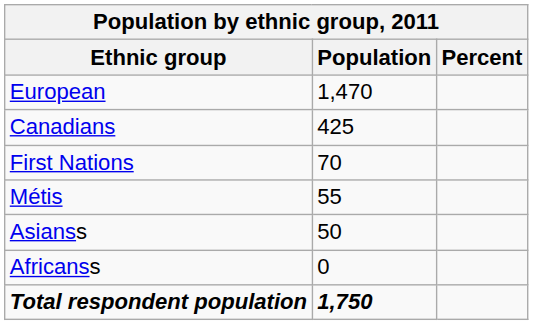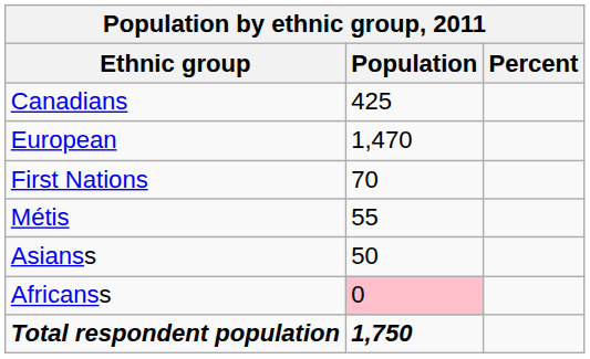 <table class="wikitable">
 <tr>
 <th colspan=3>Population by ethnic group, 2011</th>
 </tr>
 <tr>
 <th>Ethnic group</th>
 <th>Population</th>
 <th>Percent</th>
 </tr>
 <tr>
-<td><a href='#'>European</a></td>
-<td>1,470</td>
+<td><a href='#'>Canadians</a></td>
+<td>425</td>
 <td></td>
 </tr>
 <tr>
-<td><a href='#'>Canadians</a></td>
-<td>425</td>
+<td><a href='#'>European</a></td>
+<td>1,470</td>
 <td></td>
 </tr>
 <tr>
 <td><a href='#'>First Nations</a></td>
 <td>70</td>
 <td></td>
 </tr>
 <tr>
 <td><a href='#'>Métis</a></td>
 <td>55</td>
 <td></td>
 </tr>
 <tr>
 <td><a href='#'>Asians</a>s</td>
 <td>50</td>
 <td></td>
 </tr>
 <tr>
 <td><a href='#'>Africans</a>s</td>
-<td>0</td>
+<td style="background: pink;">0</td>
 <td></td>
 </tr>
 <tr>
 <td><strong><em>Total respondent population</em></strong></td>
 <td><strong><em>1,750</em></strong></td>
 <td></td>
 </tr>
 </table>
